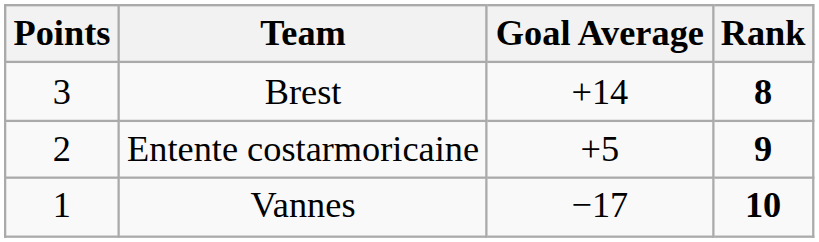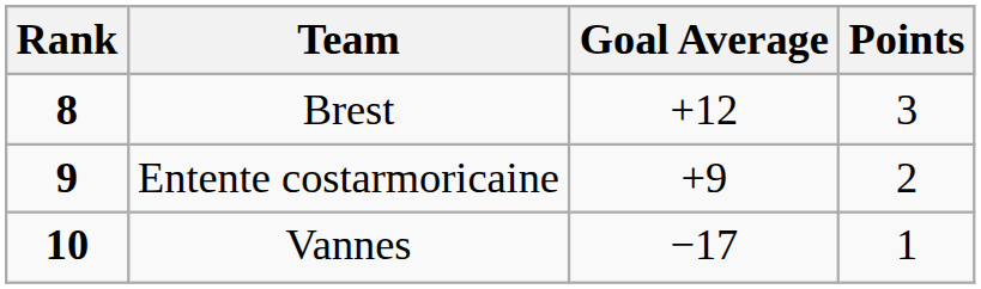 <table class="wikitable">
 <tr style="background:silver"!>
-<th>Points</th>
+<th>Rank</th>
 <th>Team</th>
 <th>Goal Average</th>
-<th>Rank</th>
+<th>Points</th>
 </tr>
 <tr align="center">
+<td><strong>8</strong></td>
+<td>Brest</td>
+<td>+12</td>
 <td>3</td>
-<td>Brest</td>
-<td>+14</td>
-<td><strong>8</strong></td>
 </tr>
 <tr align="center">
+<td><strong>9</strong></td>
+<td>Entente costarmoricaine</td>
+<td>+9</td>
 <td>2</td>
-<td>Entente costarmoricaine</td>
-<td>+5</td>
-<td><strong>9</strong></td>
 </tr>
 <tr align="center">
-<td>1</td>
+<td><strong>10</strong></td>
 <td>Vannes</td>
 <td>−17</td>
-<td><strong>10</strong></td>
+<td>1</td>
 </tr>
 </table>
